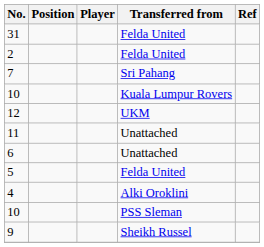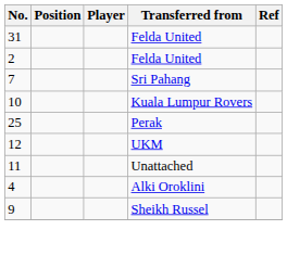 <table class="wikitable plainrowheaders sortable" style="text-align:center; text-align:left">
 <tr>
 <th scope="col">No.</th>
 <th scope="col">Position</th>
 <th scope="col">Player</th>
 <th scope="col">Transferred from</th>
 <th scope="col" class="unsortable">Ref</th>
 </tr>
 <tr>
 <td>31</td>
 <td></td>
 <td></td>
 <td> <a href='#'>Felda United</a></td>
 <td></td>
 </tr>
 <tr>
 <td>2</td>
 <td></td>
 <td></td>
 <td> <a href='#'>Felda United</a></td>
 <td></td>
 </tr>
 <tr>
 <td>7</td>
 <td></td>
 <td></td>
 <td> <a href='#'>Sri Pahang</a></td>
 <td></td>
 </tr>
 <tr>
 <td>10</td>
 <td></td>
 <td></td>
 <td> <a href='#'>Kuala Lumpur Rovers</a></td>
 <td></td>
 </tr>
 <tr>
+<td>25</td>
+<td></td>
+<td></td>
+<td> <a href='#'>Perak</a></td>
+<td></td>
+</tr>
+<tr>
 <td>12</td>
 <td></td>
 <td></td>
 <td> <a href='#'>UKM</a></td>
 <td></td>
 </tr>
 <tr>
 <td>11</td>
 <td></td>
 <td></td>
 <td>Unattached</td>
 <td></td>
 </tr>
 <tr>
-<td>6</td>
-<td></td>
-<td></td>
-<td>Unattached</td>
-<td></td>
-</tr>
-<tr>
-<td>5</td>
-<td></td>
-<td></td>
-<td> <a href='#'>Felda United</a></td>
-<td></td>
-</tr>
-<tr>
 <td>4</td>
 <td></td>
 <td></td>
 <td> <a href='#'>Alki Oroklini</a></td>
-<td></td>
-</tr>
-<tr>
-<td>10</td>
-<td></td>
-<td></td>
-<td> <a href='#'>PSS Sleman</a></td>
 <td></td>
 </tr>
 <tr>
 <td>9</td>
 <td></td>
 <td></td>
 <td> <a href='#'>Sheikh Russel</a></td>
 <td></td>
 </tr>
 <tr>
 </tr>
 </table>
